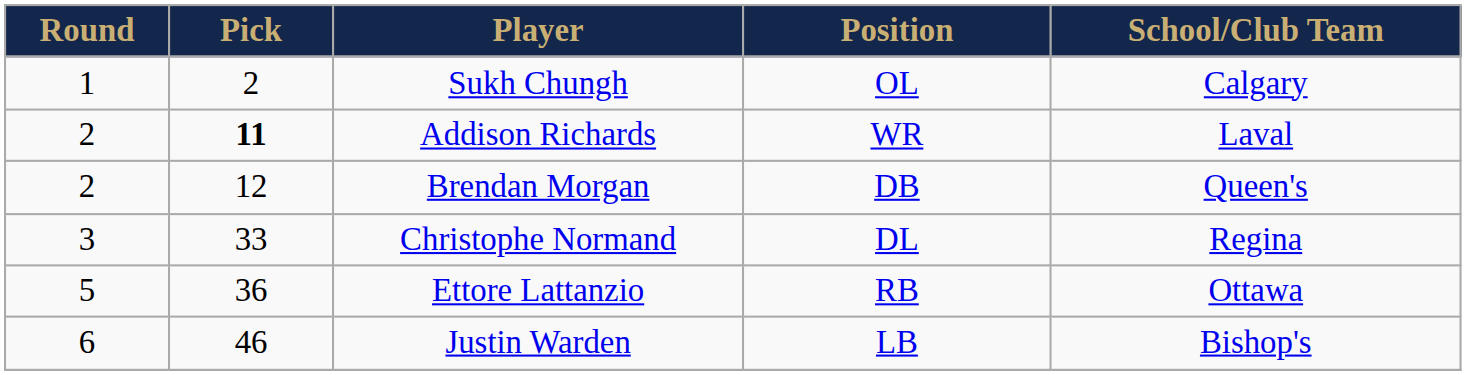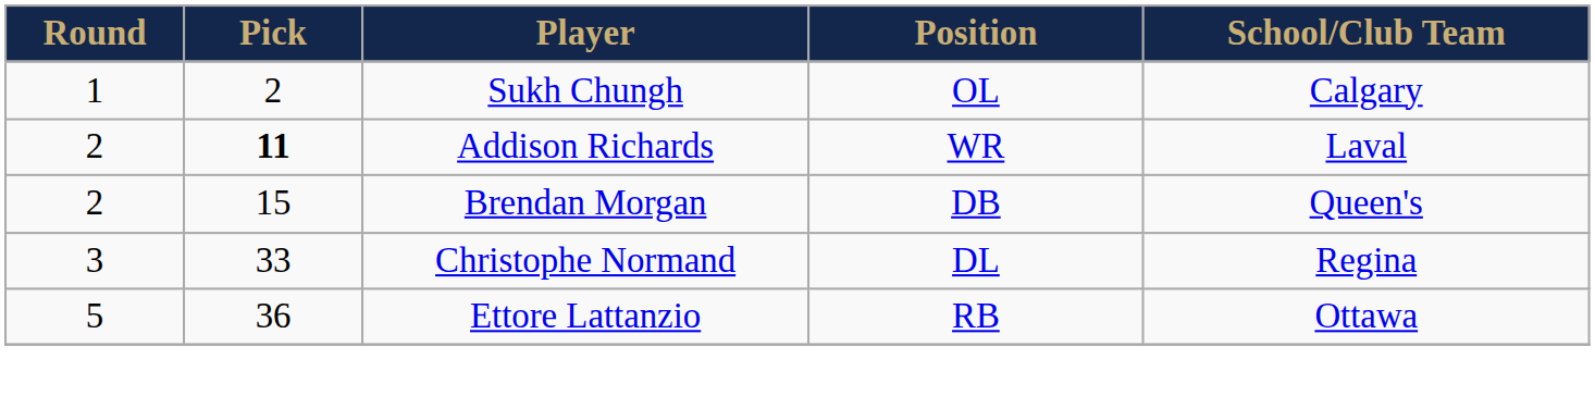 <table class="wikitable sortable">
 <tr>
 <th style="background:#13264B;color:#C9AF74;" width="8%">Round</th>
 <th style="background:#13264B;color:#C9AF74;" width="8%">Pick</th>
 <th style="background:#13264B;color:#C9AF74;" width="20%">Player</th>
 <th style="background:#13264B;color:#C9AF74;" width="15%">Position</th>
 <th style="background:#13264B;color:#C9AF74;" width="20%">School/Club Team</th>
 </tr>
 <tr align="center">
 <td align=center>1</td>
 <td>2</td>
 <td><a href='#'>Sukh Chungh</a></td>
 <td><a href='#'>OL</a></td>
 <td><a href='#'>Calgary</a></td>
 </tr>
 <tr align="center">
 <td align=center>2</td>
 <td><strong>11</strong></td>
 <td><a href='#'>Addison Richards</a></td>
 <td><a href='#'>WR</a></td>
 <td><a href='#'>Laval</a></td>
 </tr>
 <tr align="center">
 <td align=center>2</td>
-<td>12</td>
+<td>15</td>
 <td><a href='#'>Brendan Morgan</a></td>
 <td><a href='#'>DB</a></td>
 <td><a href='#'>Queen's</a></td>
 </tr>
 <tr align="center">
 <td align=center>3</td>
 <td>33</td>
 <td><a href='#'>Christophe Normand</a></td>
 <td><a href='#'>DL</a></td>
 <td><a href='#'>Regina</a></td>
 </tr>
 <tr align="center">
 <td align=center>5</td>
 <td>36</td>
 <td><a href='#'>Ettore Lattanzio</a></td>
 <td><a href='#'>RB</a></td>
 <td><a href='#'>Ottawa</a></td>
 </tr>
-<tr align="center">
-<td align=center>6</td>
-<td>46</td>
-<td><a href='#'>Justin Warden</a></td>
-<td><a href='#'>LB</a></td>
-<td><a href='#'>Bishop's</a></td>
-</tr>
 <tr>
 </tr>
 </table>
